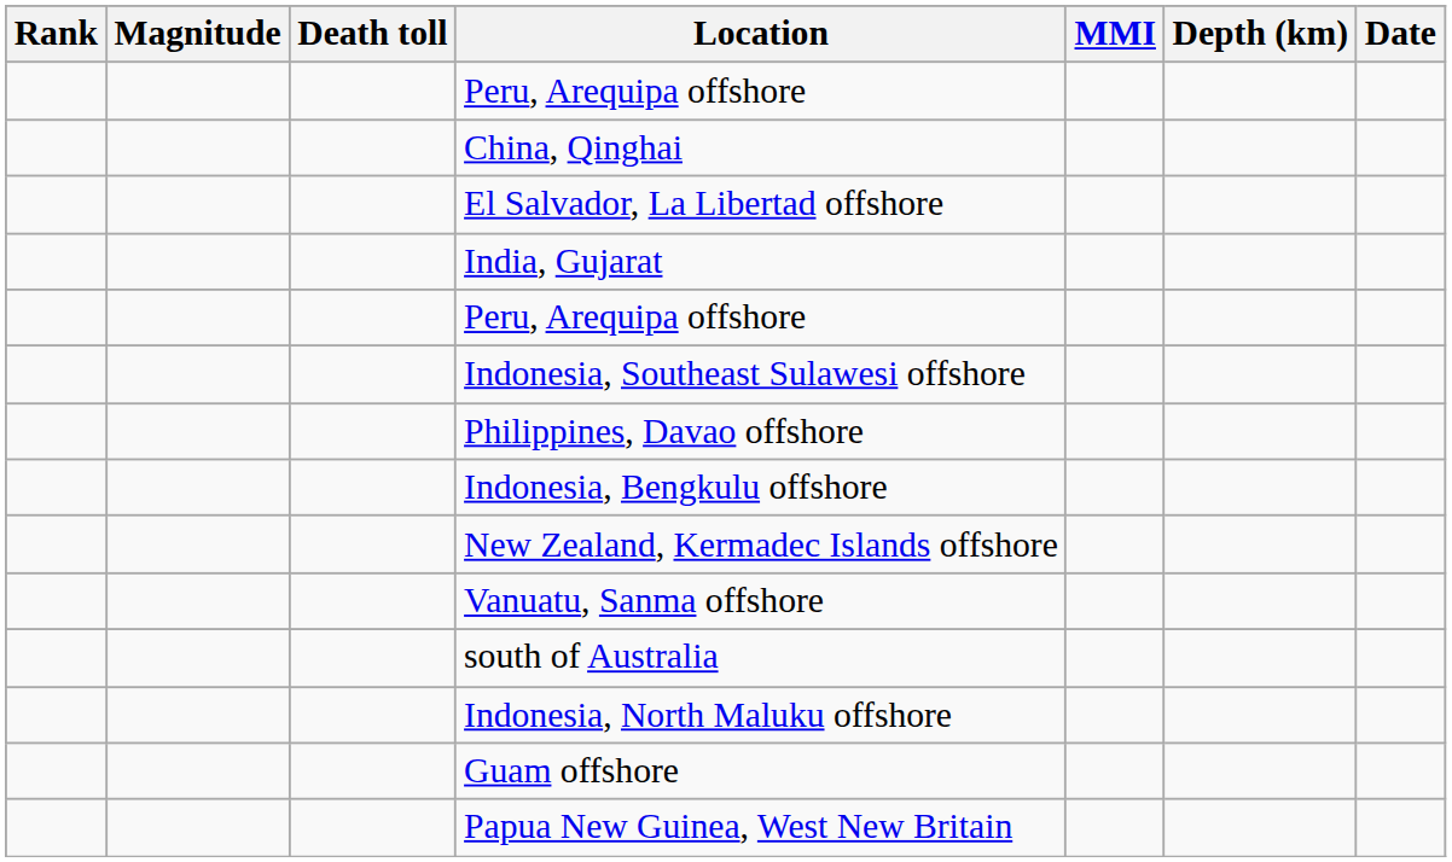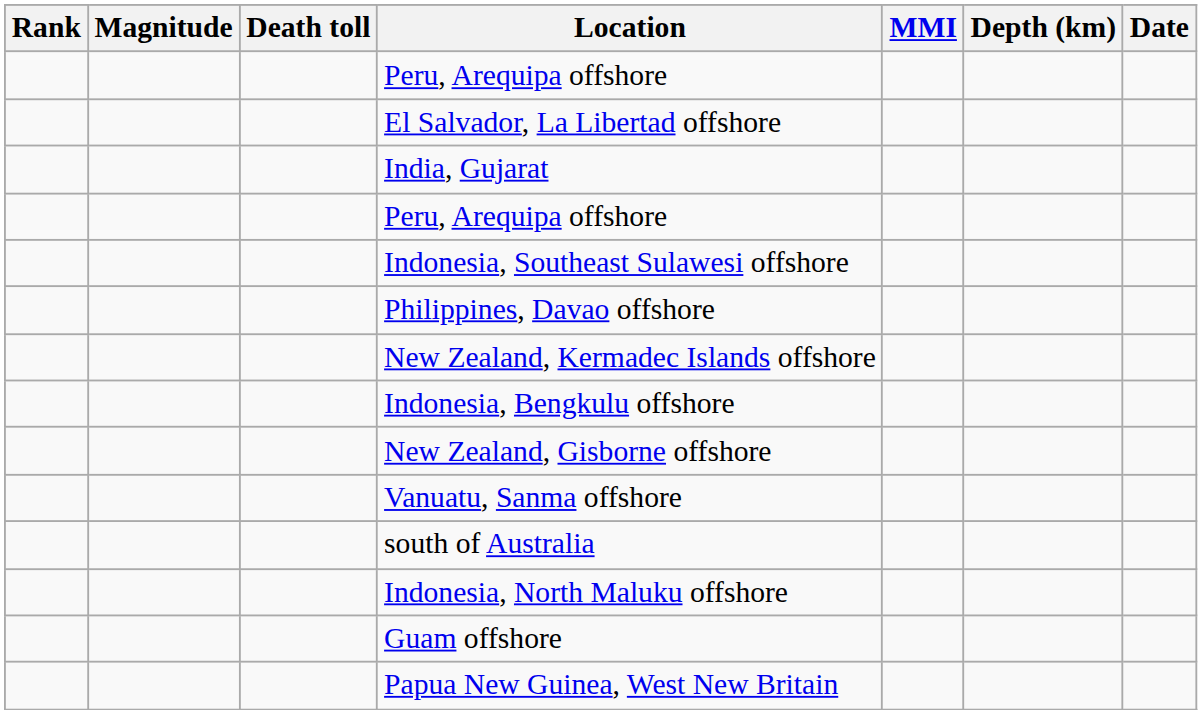 <table class="sortable wikitable" style="font-size:100%;">
 <tr>
 <th>Rank</th>
 <th>Magnitude</th>
 <th>Death toll</th>
 <th>Location</th>
 <th><a href='#'>MMI</a></th>
 <th>Depth (km)</th>
 <th>Date</th>
 </tr>
 <tr>
 <td></td>
 <td></td>
 <td></td>
 <td> <a href='#'>Peru</a>, <a href='#'>Arequipa</a> offshore</td>
-<td></td>
-<td></td>
-<td></td>
-</tr>
-<tr>
-<td></td>
-<td></td>
-<td></td>
-<td> <a href='#'>China</a>, <a href='#'>Qinghai</a></td>
 <td></td>
 <td></td>
 <td></td>
 </tr>
 <tr>
 <td></td>
 <td></td>
 <td></td>
 <td> <a href='#'>El Salvador</a>, <a href='#'>La Libertad</a> offshore</td>
 <td></td>
 <td></td>
 <td></td>
 </tr>
 <tr>
 <td></td>
 <td></td>
 <td></td>
 <td> <a href='#'>India</a>, <a href='#'>Gujarat</a></td>
 <td></td>
 <td></td>
 <td></td>
 </tr>
 <tr>
 <td></td>
 <td></td>
 <td></td>
 <td> <a href='#'>Peru</a>, <a href='#'>Arequipa</a> offshore</td>
 <td></td>
 <td></td>
 <td></td>
 </tr>
 <tr>
 <td></td>
 <td></td>
 <td></td>
 <td> <a href='#'>Indonesia</a>, <a href='#'>Southeast Sulawesi</a> offshore</td>
 <td></td>
 <td></td>
 <td></td>
 </tr>
 <tr>
 <td></td>
 <td></td>
 <td></td>
 <td> <a href='#'>Philippines</a>, <a href='#'>Davao</a> offshore</td>
 <td></td>
 <td></td>
 <td></td>
 </tr>
 <tr>
 <td></td>
 <td></td>
 <td></td>
+<td> <a href='#'>New Zealand</a>, <a href='#'>Kermadec Islands</a> offshore</td>
+<td></td>
+<td></td>
+<td></td>
+</tr>
+<tr>
+<td></td>
+<td></td>
+<td></td>
 <td> <a href='#'>Indonesia</a>, <a href='#'>Bengkulu</a> offshore</td>
 <td></td>
 <td></td>
 <td></td>
 </tr>
 <tr>
 <td></td>
 <td></td>
 <td></td>
-<td> <a href='#'>New Zealand</a>, <a href='#'>Kermadec Islands</a> offshore</td>
+<td> <a href='#'>New Zealand</a>, <a href='#'>Gisborne</a> offshore</td>
 <td></td>
 <td></td>
 <td></td>
 </tr>
 <tr>
 <td></td>
 <td></td>
 <td></td>
 <td> <a href='#'>Vanuatu</a>, <a href='#'>Sanma</a> offshore</td>
 <td></td>
 <td></td>
 <td></td>
 </tr>
 <tr>
 <td></td>
 <td></td>
 <td></td>
 <td> south of <a href='#'>Australia</a></td>
 <td></td>
 <td></td>
 <td></td>
 </tr>
 <tr>
 <td></td>
 <td></td>
 <td></td>
 <td> <a href='#'>Indonesia</a>, <a href='#'>North Maluku</a> offshore</td>
 <td></td>
 <td></td>
 <td></td>
 </tr>
 <tr>
 <td></td>
 <td></td>
 <td></td>
 <td> <a href='#'>Guam</a> offshore</td>
 <td></td>
 <td></td>
 <td></td>
 </tr>
 <tr>
 <td></td>
 <td></td>
 <td></td>
 <td> <a href='#'>Papua New Guinea</a>, <a href='#'>West New Britain</a></td>
 <td></td>
 <td></td>
 <td></td>
 </tr>
 <tr>
 </tr>
 </table>
